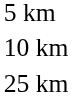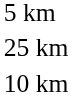 <table>
 <tr valign="top">
 <td>5 km</td>
+<td></td>
+<td></td>
+<td></td>
+</tr>
+<tr valign="top">
+<td>25 km</td>
 <td></td>
 <td></td>
 <td></td>
 </tr>
 <tr valign="top">
 <td>10 km</td>
 <td></td>
 <td></td>
 <td></td>
 </tr>
-<tr valign="top">
-<td>25 km</td>
-<td></td>
-<td></td>
-<td></td>
-</tr>
 </table>
